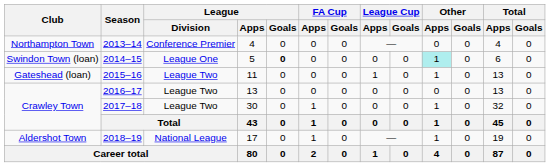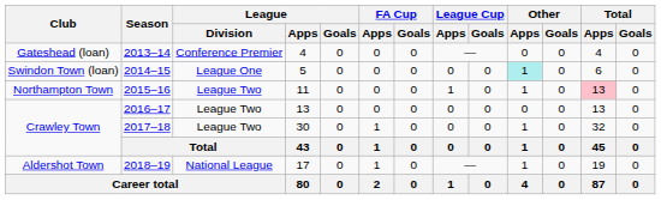 <table class="wikitable" style="text-align:center">
 <tr>
 <th rowspan="2">Club</th>
 <th rowspan="2">Season</th>
 <th colspan="3">League</th>
 <th colspan="2"><a href='#'>FA Cup</a></th>
 <th colspan="2"><a href='#'>League Cup</a></th>
 <th colspan="2">Other</th>
 <th colspan="2">Total</th>
 </tr>
 <tr>
 <th>Division</th>
 <th>Apps</th>
 <th>Goals</th>
 <th>Apps</th>
 <th>Goals</th>
 <th>Apps</th>
 <th>Goals</th>
 <th>Apps</th>
 <th>Goals</th>
 <th>Apps</th>
 <th>Goals</th>
 </tr>
 <tr>
-<td rowspan="1" valign="center"><a href='#'>Northampton Town</a></td>
+<td rowspan="1" valign="center"><a href='#'>Gateshead</a> (loan)</td>
 <td><a href='#'>2013–14</a></td>
 <td><a href='#'>Conference Premier</a></td>
 <td>4</td>
 <td>0</td>
 <td>0</td>
 <td>0</td>
 <td colspan="2">—</td>
 <td>0</td>
 <td>0</td>
 <td>4</td>
 <td>0</td>
 </tr>
 <tr>
 <td rowspan="1" valign="center"><a href='#'>Swindon Town</a> (loan)</td>
 <td><a href='#'>2014–15</a></td>
 <td><a href='#'>League One</a></td>
 <td>5</td>
-<td><strong>0</strong></td>
+<td>0</td>
 <td>0</td>
 <td>0</td>
 <td>0</td>
 <td>0</td>
 <td style="background: paleturquoise;">1</td>
 <td>0</td>
 <td>6</td>
 <td>0</td>
 </tr>
 <tr>
-<td rowspan="1" valign="center"><a href='#'>Gateshead</a> (loan)</td>
+<td rowspan="1" valign="center"><a href='#'>Northampton Town</a></td>
 <td><a href='#'>2015–16</a></td>
 <td><a href='#'>League Two</a></td>
 <td>11</td>
 <td>0</td>
 <td>0</td>
 <td>0</td>
 <td>1</td>
 <td>0</td>
 <td>1</td>
 <td>0</td>
-<td>13</td>
+<td style="background: pink;">13</td>
 <td>0</td>
 </tr>
 <tr>
 <td rowspan="3" valign="center"><a href='#'>Crawley Town</a></td>
 <td><a href='#'>2016–17</a></td>
 <td>League Two</td>
 <td>13</td>
 <td>0</td>
 <td>0</td>
 <td>0</td>
 <td>0</td>
 <td>0</td>
 <td>0</td>
 <td>0</td>
 <td>13</td>
 <td>0</td>
 </tr>
 <tr>
 <td><a href='#'>2017–18</a></td>
 <td>League Two</td>
 <td>30</td>
 <td>0</td>
 <td>1</td>
 <td>0</td>
 <td>0</td>
 <td>0</td>
 <td>1</td>
 <td>0</td>
 <td>32</td>
 <td>0</td>
 </tr>
 <tr>
 <th colspan="2">Total</th>
 <th>43</th>
 <th>0</th>
 <th>1</th>
 <th>0</th>
 <th>0</th>
 <th>0</th>
 <th>1</th>
 <th>0</th>
 <th>45</th>
 <th>0</th>
 </tr>
 <tr>
 <td rowspan="1" valign="center"><a href='#'>Aldershot Town</a></td>
 <td><a href='#'>2018–19</a></td>
 <td><a href='#'>National League</a></td>
 <td>17</td>
 <td>0</td>
 <td>1</td>
 <td>0</td>
 <td colspan="2">—</td>
 <td>1</td>
 <td>0</td>
 <td>19</td>
 <td>0</td>
 </tr>
 <tr>
 <th colspan="3">Career total</th>
 <th>80</th>
 <th>0</th>
 <th>2</th>
 <th>0</th>
 <th>1</th>
 <th>0</th>
 <th>4</th>
 <th>0</th>
 <th>87</th>
 <th>0</th>
 </tr>
 </table>
